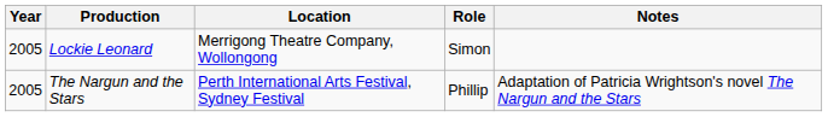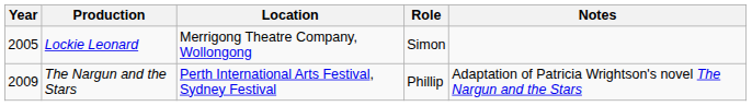 <table class="wikitable">
 <tr>
 <th>Year</th>
 <th>Production</th>
 <th>Location</th>
 <th>Role</th>
 <th>Notes</th>
 </tr>
 <tr>
 <td>2005</td>
 <td><em><a href='#'>Lockie Leonard</a></em></td>
 <td>Merrigong Theatre Company, <a href='#'>Wollongong</a></td>
 <td>Simon</td>
 <td></td>
 </tr>
 <tr>
-<td>2005</td>
+<td>2009</td>
 <td><em>The Nargun and the Stars</em></td>
 <td><a href='#'>Perth International Arts Festival</a>, <a href='#'>Sydney Festival</a></td>
 <td>Phillip</td>
 <td>Adaptation of Patricia Wrightson's novel <em><a href='#'>The Nargun and the Stars</a></em></td>
 </tr>
 </table>
